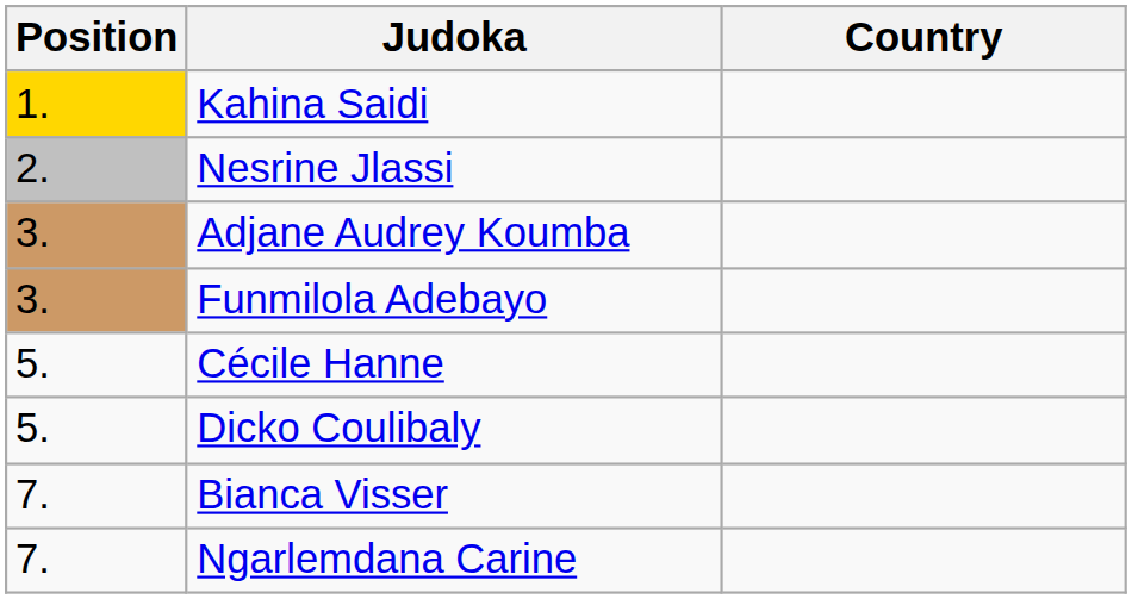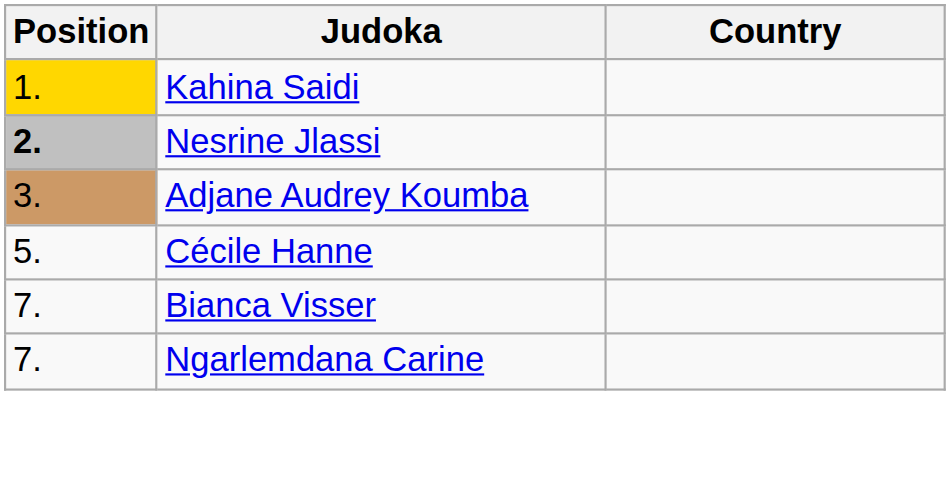 <table class=wikitable>
 <tr>
 <th width=10>Position</th>
 <th width=200>Judoka</th>
 <th width=150>Country</th>
 </tr>
 <tr>
 <td bgcolor=gold>1.</td>
 <td><a href='#'>Kahina Saidi</a></td>
 <td></td>
 </tr>
 <tr>
-<td bgcolor="silver">2.</td>
+<td bgcolor="silver"><strong>2.</strong></td>
 <td><a href='#'>Nesrine Jlassi</a></td>
 <td></td>
 </tr>
 <tr>
 <td bgcolor="CC9966">3.</td>
 <td><a href='#'>Adjane Audrey Koumba</a></td>
 <td></td>
 </tr>
 <tr>
-<td bgcolor="CC9966">3.</td>
-<td><a href='#'>Funmilola Adebayo</a></td>
-<td></td>
-</tr>
-<tr>
 <td>5.</td>
 <td><a href='#'>Cécile Hanne</a></td>
-<td></td>
-</tr>
-<tr>
-<td>5.</td>
-<td><a href='#'>Dicko Coulibaly</a></td>
 <td></td>
 </tr>
 <tr>
 <td>7.</td>
 <td><a href='#'>Bianca Visser</a></td>
 <td></td>
 </tr>
 <tr>
 <td>7.</td>
 <td><a href='#'>Ngarlemdana Carine</a></td>
 <td></td>
 </tr>
 </table>
